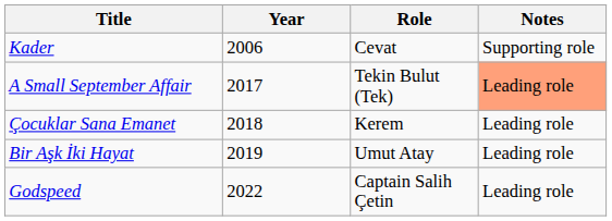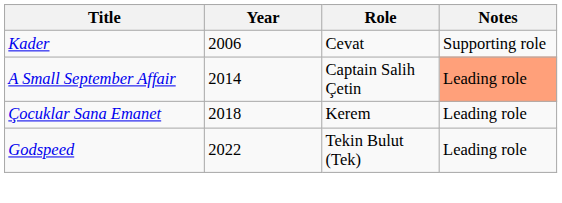 <table class="wikitable">
 <tr>
 <th scope="col" style="width:140pt;">Title</th>
 <th scope="col" style="width:80pt;">Year</th>
 <th scope="col" style="width:80pt;">Role</th>
 <th scope="col" style="width:80pt;">Notes</th>
 </tr>
 <tr>
 <td><em><a href='#'>Kader</a></em></td>
 <td>2006</td>
 <td>Cevat</td>
 <td>Supporting role</td>
 </tr>
 <tr>
 <td><em><a href='#'>A Small September Affair</a></em></td>
-<td>2017</td>
-<td>Tekin Bulut (Tek)</td>
+<td>2014</td>
+<td>Captain Salih Çetin</td>
 <td style="background: lightsalmon;">Leading role</td>
 </tr>
 <tr>
 <td><em><a href='#'>Çocuklar Sana Emanet</a></em></td>
 <td>2018</td>
 <td>Kerem</td>
 <td>Leading role</td>
 </tr>
 <tr>
-<td><em><a href='#'>Bir Aşk İki Hayat</a></em></td>
-<td>2019</td>
-<td>Umut Atay</td>
-<td>Leading role</td>
-</tr>
-<tr>
 <td><em><a href='#'>Godspeed</a></em></td>
 <td>2022</td>
-<td>Captain Salih Çetin</td>
+<td>Tekin Bulut (Tek)</td>
 <td>Leading role</td>
 </tr>
 </table>
